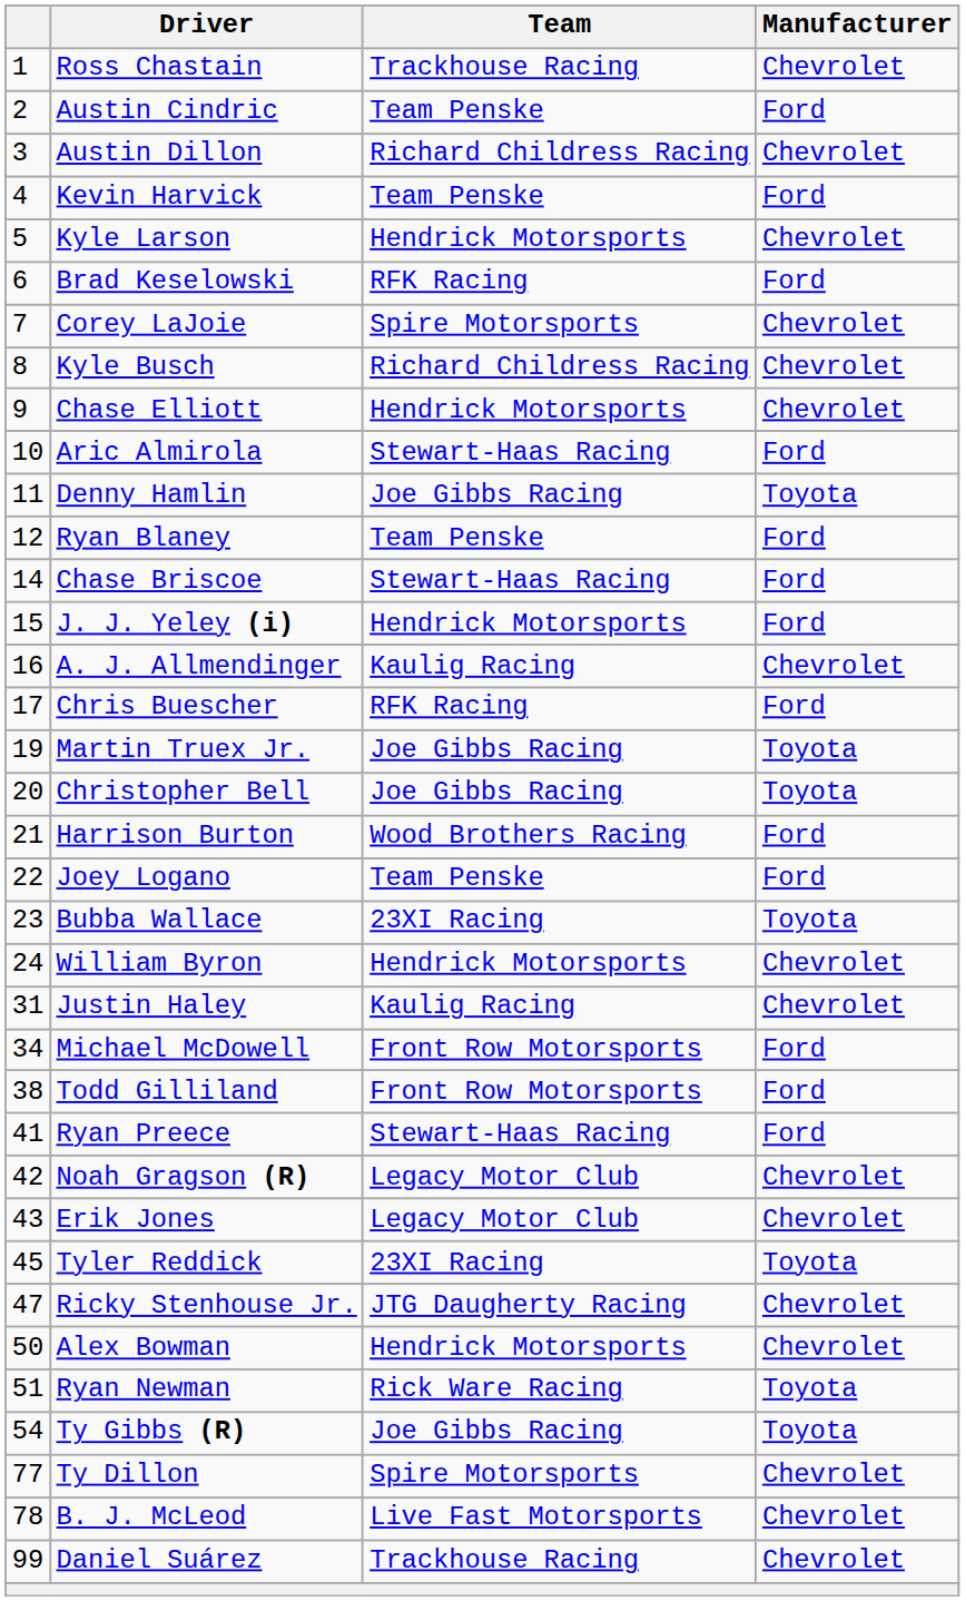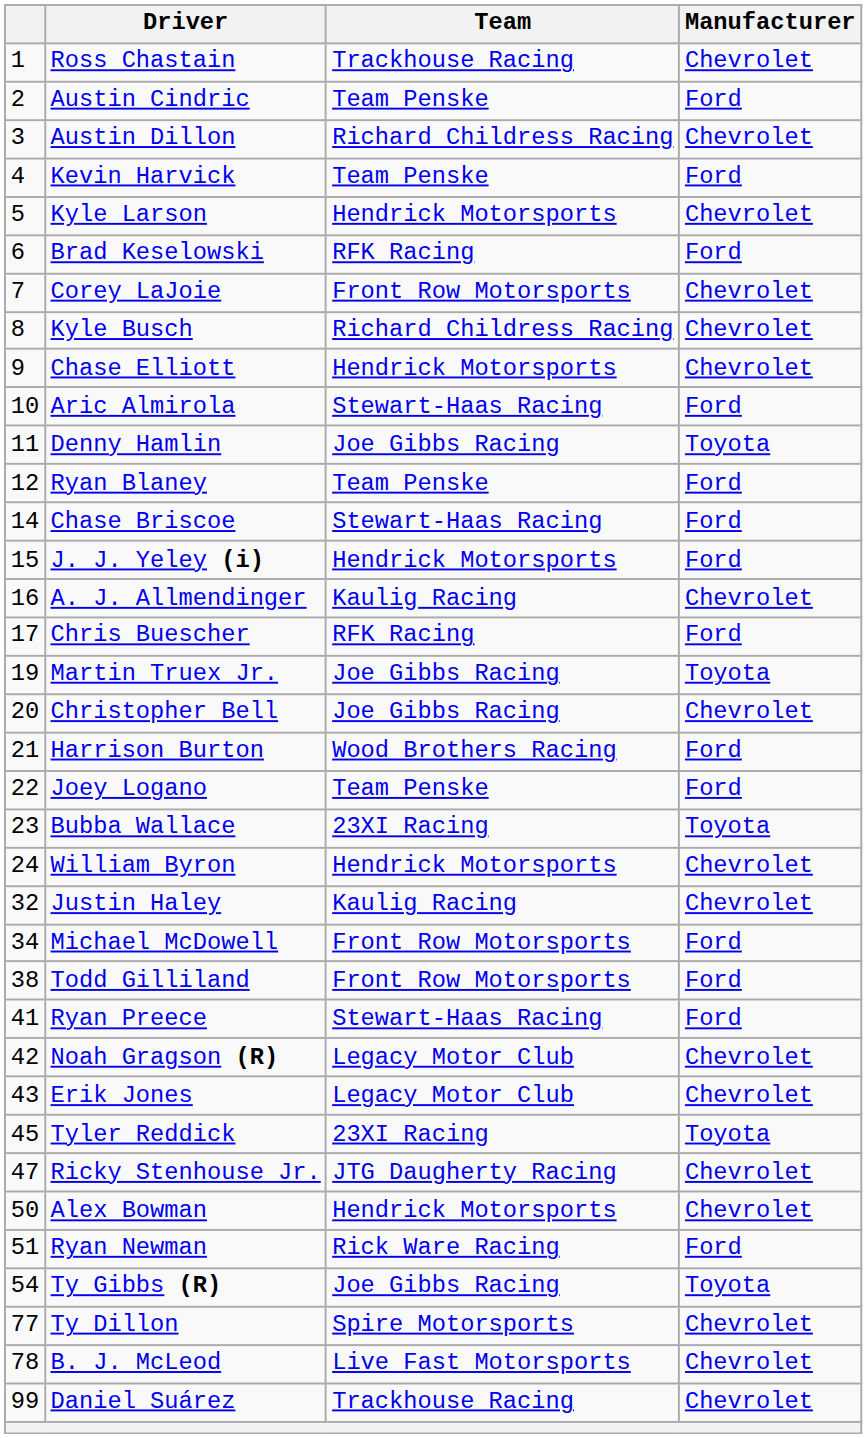 <table class="wikitable" style="font-size:95%">
 <tr>
 <th></th>
 <th>Driver</th>
 <th>Team</th>
 <th>Manufacturer</th>
 </tr>
 <tr>
 <td>1</td>
 <td><a href='#'>Ross Chastain</a></td>
 <td><a href='#'>Trackhouse Racing</a></td>
 <td><a href='#'>Chevrolet</a></td>
 </tr>
 <tr>
 <td>2</td>
 <td><a href='#'>Austin Cindric</a></td>
 <td><a href='#'>Team Penske</a></td>
 <td><a href='#'>Ford</a></td>
 </tr>
 <tr>
 <td>3</td>
 <td><a href='#'>Austin Dillon</a></td>
 <td><a href='#'>Richard Childress Racing</a></td>
 <td><a href='#'>Chevrolet</a></td>
 </tr>
 <tr>
 <td>4</td>
 <td><a href='#'>Kevin Harvick</a></td>
 <td><a href='#'>Team Penske</a></td>
 <td><a href='#'>Ford</a></td>
 </tr>
 <tr>
 <td>5</td>
 <td><a href='#'>Kyle Larson</a></td>
 <td><a href='#'>Hendrick Motorsports</a></td>
 <td><a href='#'>Chevrolet</a></td>
 </tr>
 <tr>
 <td>6</td>
 <td><a href='#'>Brad Keselowski</a></td>
 <td><a href='#'>RFK Racing</a></td>
 <td><a href='#'>Ford</a></td>
 </tr>
 <tr>
 <td>7</td>
 <td><a href='#'>Corey LaJoie</a></td>
-<td><a href='#'>Spire Motorsports</a></td>
+<td><a href='#'>Front Row Motorsports</a></td>
 <td><a href='#'>Chevrolet</a></td>
 </tr>
 <tr>
 <td>8</td>
 <td><a href='#'>Kyle Busch</a></td>
 <td><a href='#'>Richard Childress Racing</a></td>
 <td><a href='#'>Chevrolet</a></td>
 </tr>
 <tr>
 <td>9</td>
 <td><a href='#'>Chase Elliott</a></td>
 <td><a href='#'>Hendrick Motorsports</a></td>
 <td><a href='#'>Chevrolet</a></td>
 </tr>
 <tr>
 <td>10</td>
 <td><a href='#'>Aric Almirola</a></td>
 <td><a href='#'>Stewart-Haas Racing</a></td>
 <td><a href='#'>Ford</a></td>
 </tr>
 <tr>
 <td>11</td>
 <td><a href='#'>Denny Hamlin</a></td>
 <td><a href='#'>Joe Gibbs Racing</a></td>
 <td><a href='#'>Toyota</a></td>
 </tr>
 <tr>
 <td>12</td>
 <td><a href='#'>Ryan Blaney</a></td>
 <td><a href='#'>Team Penske</a></td>
 <td><a href='#'>Ford</a></td>
 </tr>
 <tr>
 <td>14</td>
 <td><a href='#'>Chase Briscoe</a></td>
 <td><a href='#'>Stewart-Haas Racing</a></td>
 <td><a href='#'>Ford</a></td>
 </tr>
 <tr>
 <td>15</td>
 <td><a href='#'>J. J. Yeley</a> <strong>(i)</strong></td>
 <td><a href='#'>Hendrick Motorsports</a></td>
 <td><a href='#'>Ford</a></td>
 </tr>
 <tr>
 <td>16</td>
 <td><a href='#'>A. J. Allmendinger</a></td>
 <td><a href='#'>Kaulig Racing</a></td>
 <td><a href='#'>Chevrolet</a></td>
 </tr>
 <tr>
 <td>17</td>
 <td><a href='#'>Chris Buescher</a></td>
 <td><a href='#'>RFK Racing</a></td>
 <td><a href='#'>Ford</a></td>
 </tr>
 <tr>
 <td>19</td>
 <td><a href='#'>Martin Truex Jr.</a></td>
 <td><a href='#'>Joe Gibbs Racing</a></td>
 <td><a href='#'>Toyota</a></td>
 </tr>
 <tr>
 <td>20</td>
 <td><a href='#'>Christopher Bell</a></td>
 <td><a href='#'>Joe Gibbs Racing</a></td>
-<td><a href='#'>Toyota</a></td>
+<td><a href='#'>Chevrolet</a></td>
 </tr>
 <tr>
 <td>21</td>
 <td><a href='#'>Harrison Burton</a></td>
 <td><a href='#'>Wood Brothers Racing</a></td>
 <td><a href='#'>Ford</a></td>
 </tr>
 <tr>
 <td>22</td>
 <td><a href='#'>Joey Logano</a></td>
 <td><a href='#'>Team Penske</a></td>
 <td><a href='#'>Ford</a></td>
 </tr>
 <tr>
 <td>23</td>
 <td><a href='#'>Bubba Wallace</a></td>
 <td><a href='#'>23XI Racing</a></td>
 <td><a href='#'>Toyota</a></td>
 </tr>
 <tr>
 <td>24</td>
 <td><a href='#'>William Byron</a></td>
 <td><a href='#'>Hendrick Motorsports</a></td>
 <td><a href='#'>Chevrolet</a></td>
 </tr>
 <tr>
-<td>31</td>
+<td>32</td>
 <td><a href='#'>Justin Haley</a></td>
 <td><a href='#'>Kaulig Racing</a></td>
 <td><a href='#'>Chevrolet</a></td>
 </tr>
 <tr>
 <td>34</td>
 <td><a href='#'>Michael McDowell</a></td>
 <td><a href='#'>Front Row Motorsports</a></td>
 <td><a href='#'>Ford</a></td>
 </tr>
 <tr>
 <td>38</td>
 <td><a href='#'>Todd Gilliland</a></td>
 <td><a href='#'>Front Row Motorsports</a></td>
 <td><a href='#'>Ford</a></td>
 </tr>
 <tr>
 <td>41</td>
 <td><a href='#'>Ryan Preece</a></td>
 <td><a href='#'>Stewart-Haas Racing</a></td>
 <td><a href='#'>Ford</a></td>
 </tr>
 <tr>
 <td>42</td>
 <td><a href='#'>Noah Gragson</a> <strong>(R)</strong></td>
 <td><a href='#'>Legacy Motor Club</a></td>
 <td><a href='#'>Chevrolet</a></td>
 </tr>
 <tr>
 <td>43</td>
 <td><a href='#'>Erik Jones</a></td>
 <td><a href='#'>Legacy Motor Club</a></td>
 <td><a href='#'>Chevrolet</a></td>
 </tr>
 <tr>
 <td>45</td>
 <td><a href='#'>Tyler Reddick</a></td>
 <td><a href='#'>23XI Racing</a></td>
 <td><a href='#'>Toyota</a></td>
 </tr>
 <tr>
 <td>47</td>
 <td nowrap><a href='#'>Ricky Stenhouse Jr.</a></td>
 <td><a href='#'>JTG Daugherty Racing</a></td>
 <td><a href='#'>Chevrolet</a></td>
 </tr>
 <tr>
 <td>50</td>
 <td><a href='#'>Alex Bowman</a></td>
 <td><a href='#'>Hendrick Motorsports</a></td>
 <td><a href='#'>Chevrolet</a></td>
 </tr>
 <tr>
 <td>51</td>
 <td><a href='#'>Ryan Newman</a></td>
 <td><a href='#'>Rick Ware Racing</a></td>
-<td><a href='#'>Toyota</a></td>
+<td><a href='#'>Ford</a></td>
 </tr>
 <tr>
 <td>54</td>
 <td><a href='#'>Ty Gibbs</a> <strong>(R)</strong></td>
 <td><a href='#'>Joe Gibbs Racing</a></td>
 <td><a href='#'>Toyota</a></td>
 </tr>
 <tr>
 <td>77</td>
 <td><a href='#'>Ty Dillon</a></td>
 <td><a href='#'>Spire Motorsports</a></td>
 <td><a href='#'>Chevrolet</a></td>
 </tr>
 <tr>
 <td>78</td>
 <td><a href='#'>B. J. McLeod</a></td>
 <td><a href='#'>Live Fast Motorsports</a></td>
 <td><a href='#'>Chevrolet</a></td>
 </tr>
 <tr>
 <td>99</td>
 <td><a href='#'>Daniel Suárez</a></td>
 <td><a href='#'>Trackhouse Racing</a></td>
 <td><a href='#'>Chevrolet</a></td>
 </tr>
 <tr>
 <th colspan="4"></th>
 </tr>
 </table>
